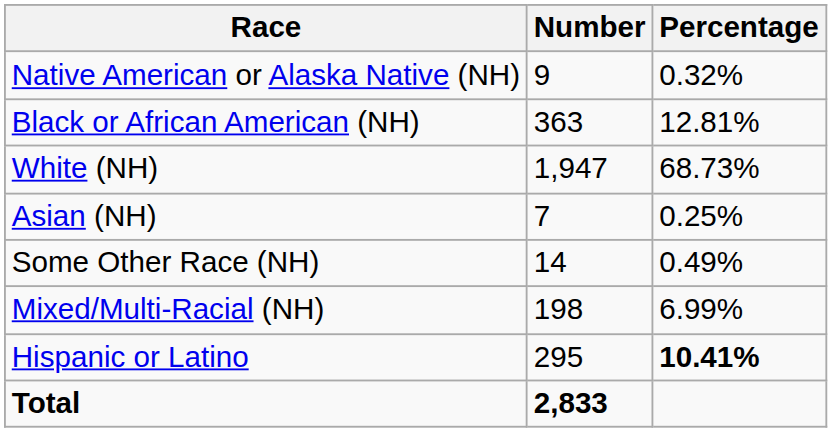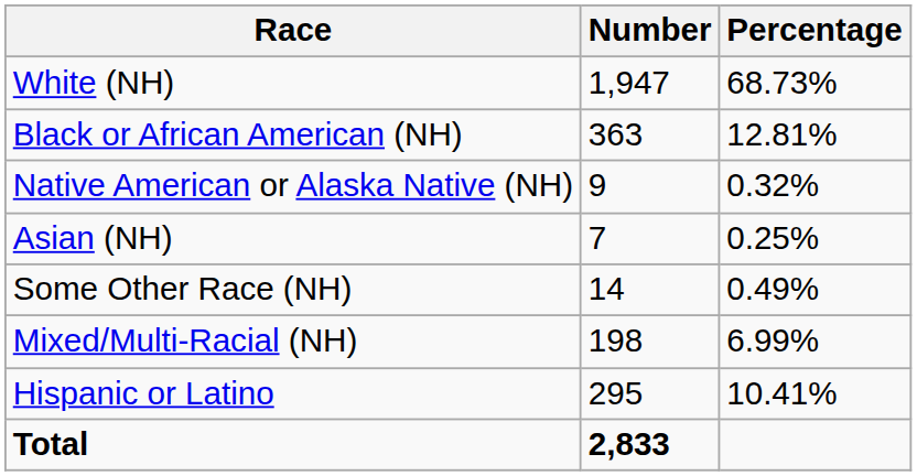 <table class="wikitable">
 <tr>
 <th>Race</th>
 <th>Number</th>
 <th>Percentage</th>
 </tr>
 <tr>
-<td><a href='#'>Native American</a> or <a href='#'>Alaska Native</a> (NH)</td>
-<td>9</td>
-<td>0.32%</td>
+<td><a href='#'>White</a> (NH)</td>
+<td>1,947</td>
+<td>68.73%</td>
 </tr>
 <tr>
 <td><a href='#'>Black or African American</a> (NH)</td>
 <td>363</td>
 <td>12.81%</td>
 </tr>
 <tr>
-<td><a href='#'>White</a> (NH)</td>
-<td>1,947</td>
-<td>68.73%</td>
+<td><a href='#'>Native American</a> or <a href='#'>Alaska Native</a> (NH)</td>
+<td>9</td>
+<td>0.32%</td>
 </tr>
 <tr>
 <td><a href='#'>Asian</a> (NH)</td>
 <td>7</td>
 <td>0.25%</td>
 </tr>
 <tr>
 <td>Some Other Race (NH)</td>
 <td>14</td>
 <td>0.49%</td>
 </tr>
 <tr>
 <td><a href='#'>Mixed/Multi-Racial</a> (NH)</td>
 <td>198</td>
 <td>6.99%</td>
 </tr>
 <tr>
 <td><a href='#'>Hispanic or Latino</a></td>
 <td>295</td>
-<td><strong>10.41%</strong></td>
+<td>10.41%</td>
 </tr>
 <tr>
 <td><strong>Total</strong></td>
 <td><strong>2,833</strong></td>
 <td></td>
 </tr>
 </table>
